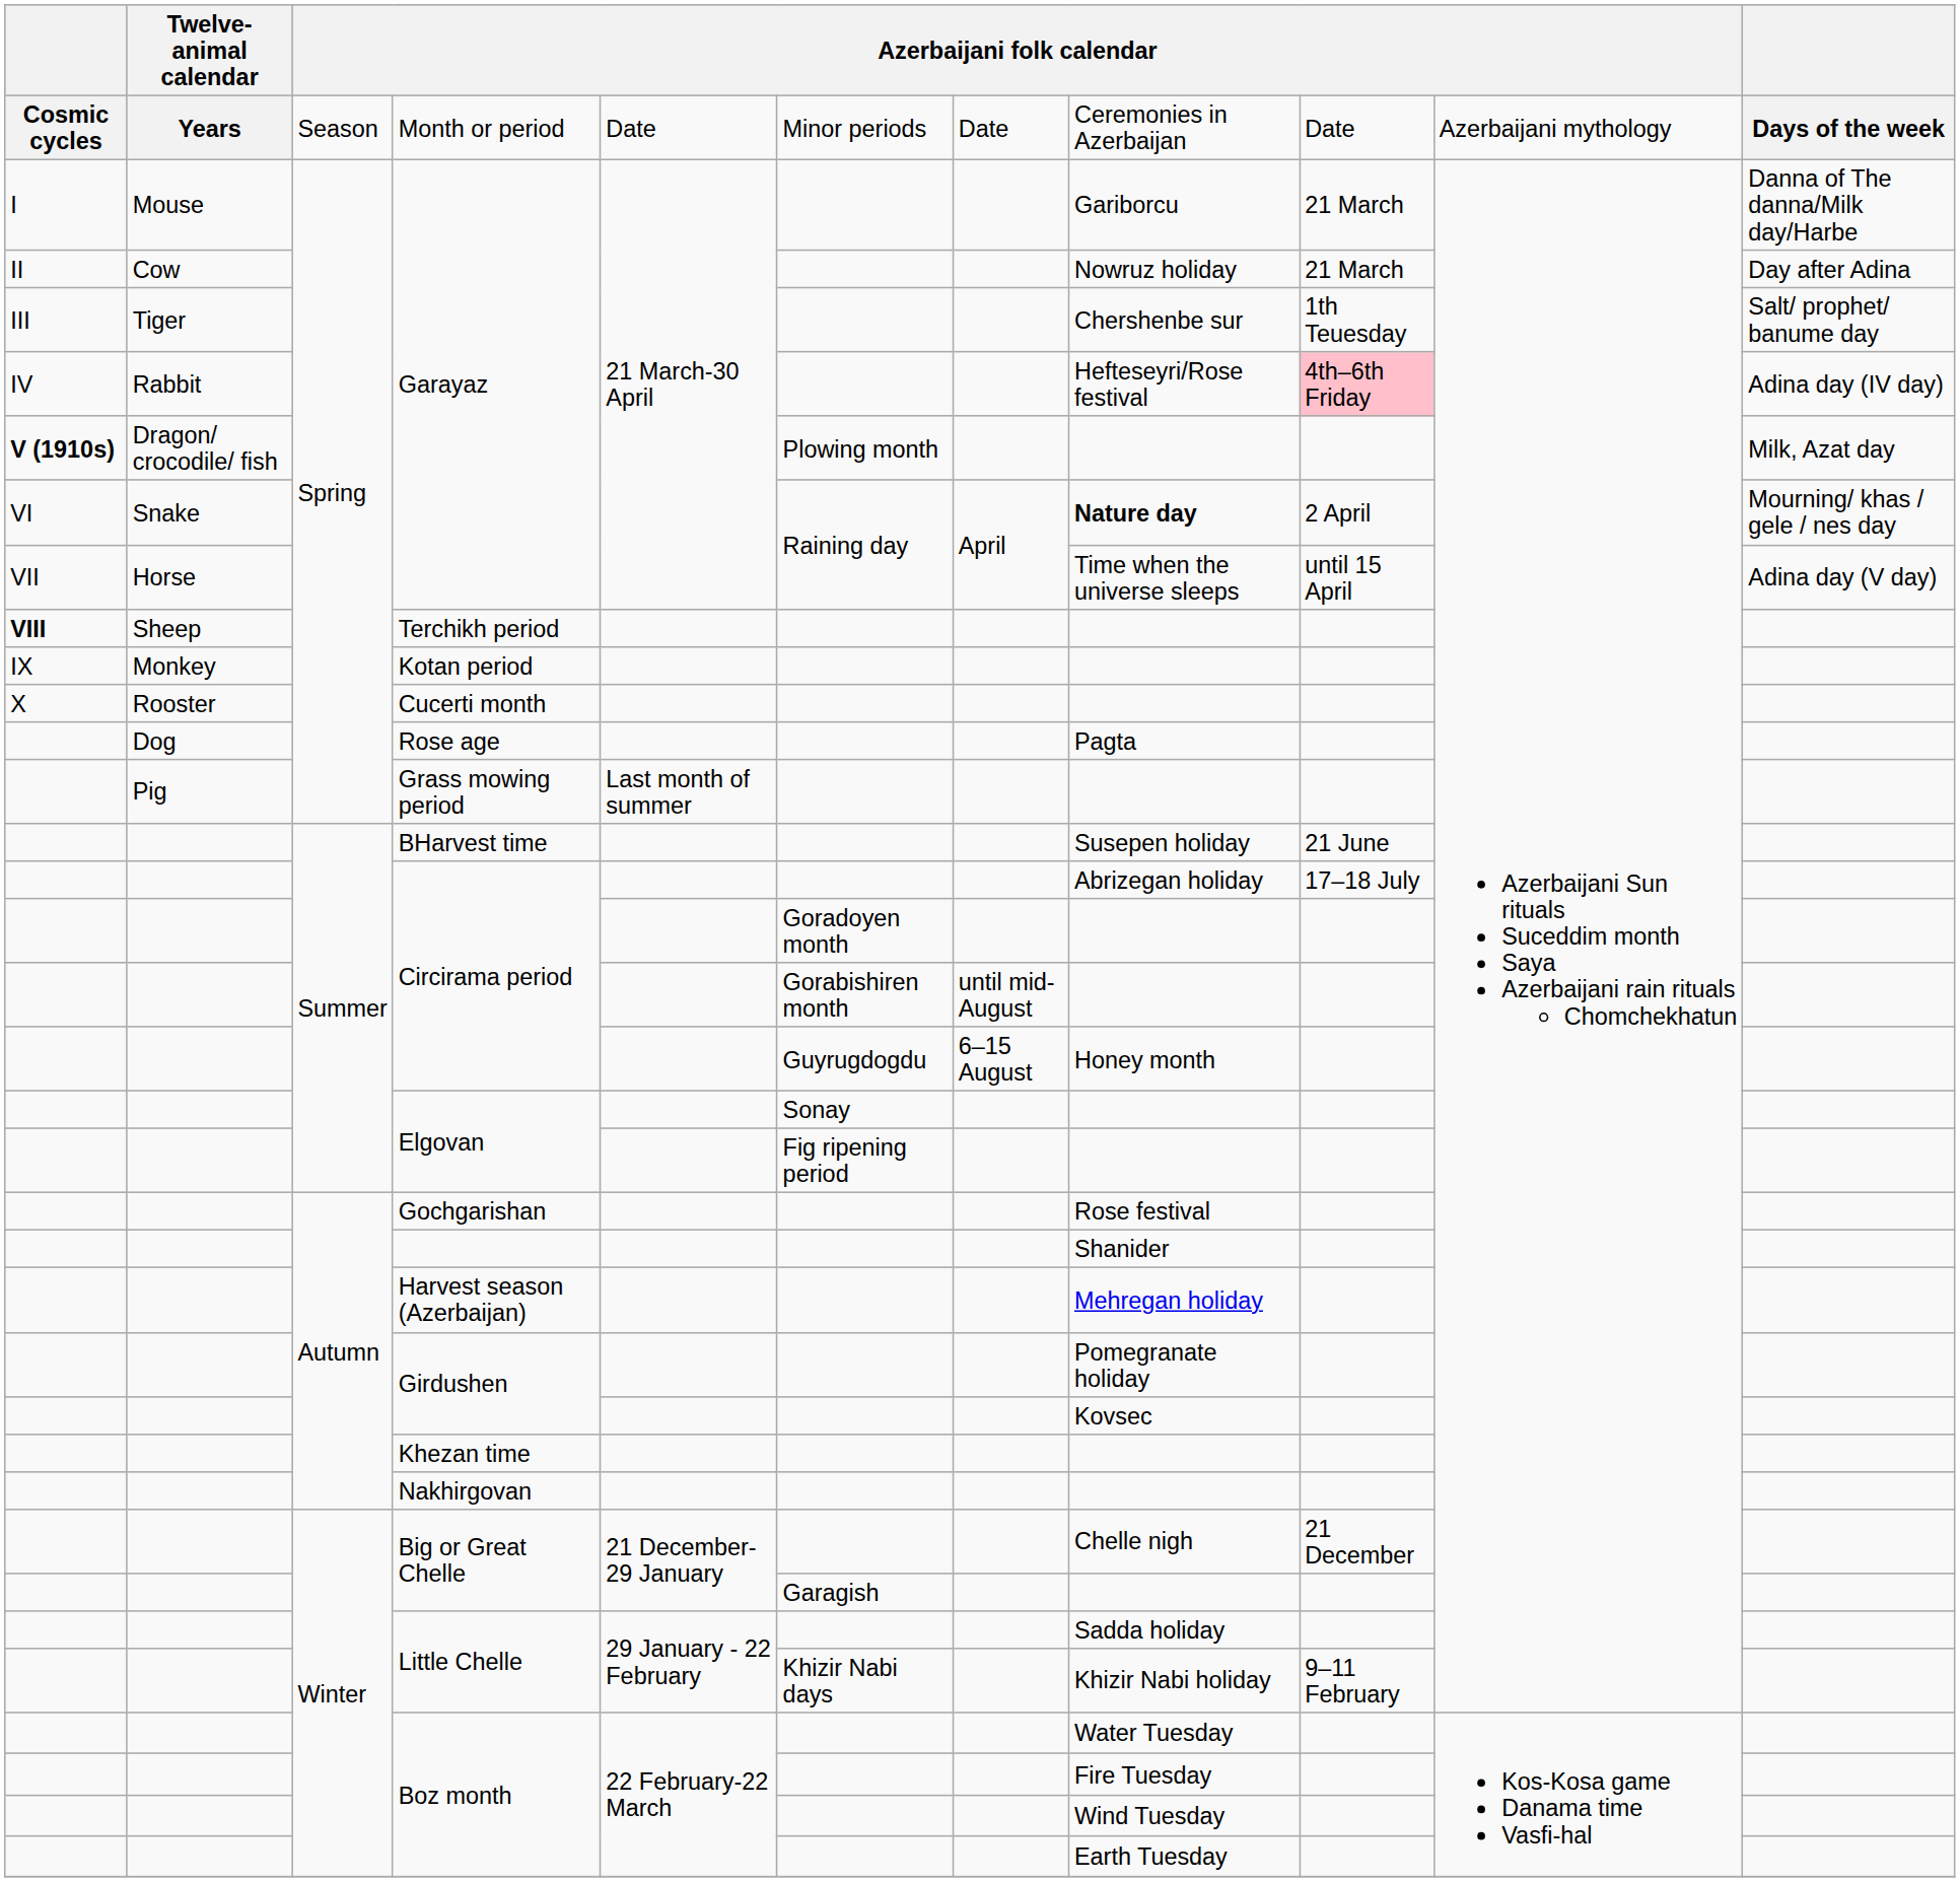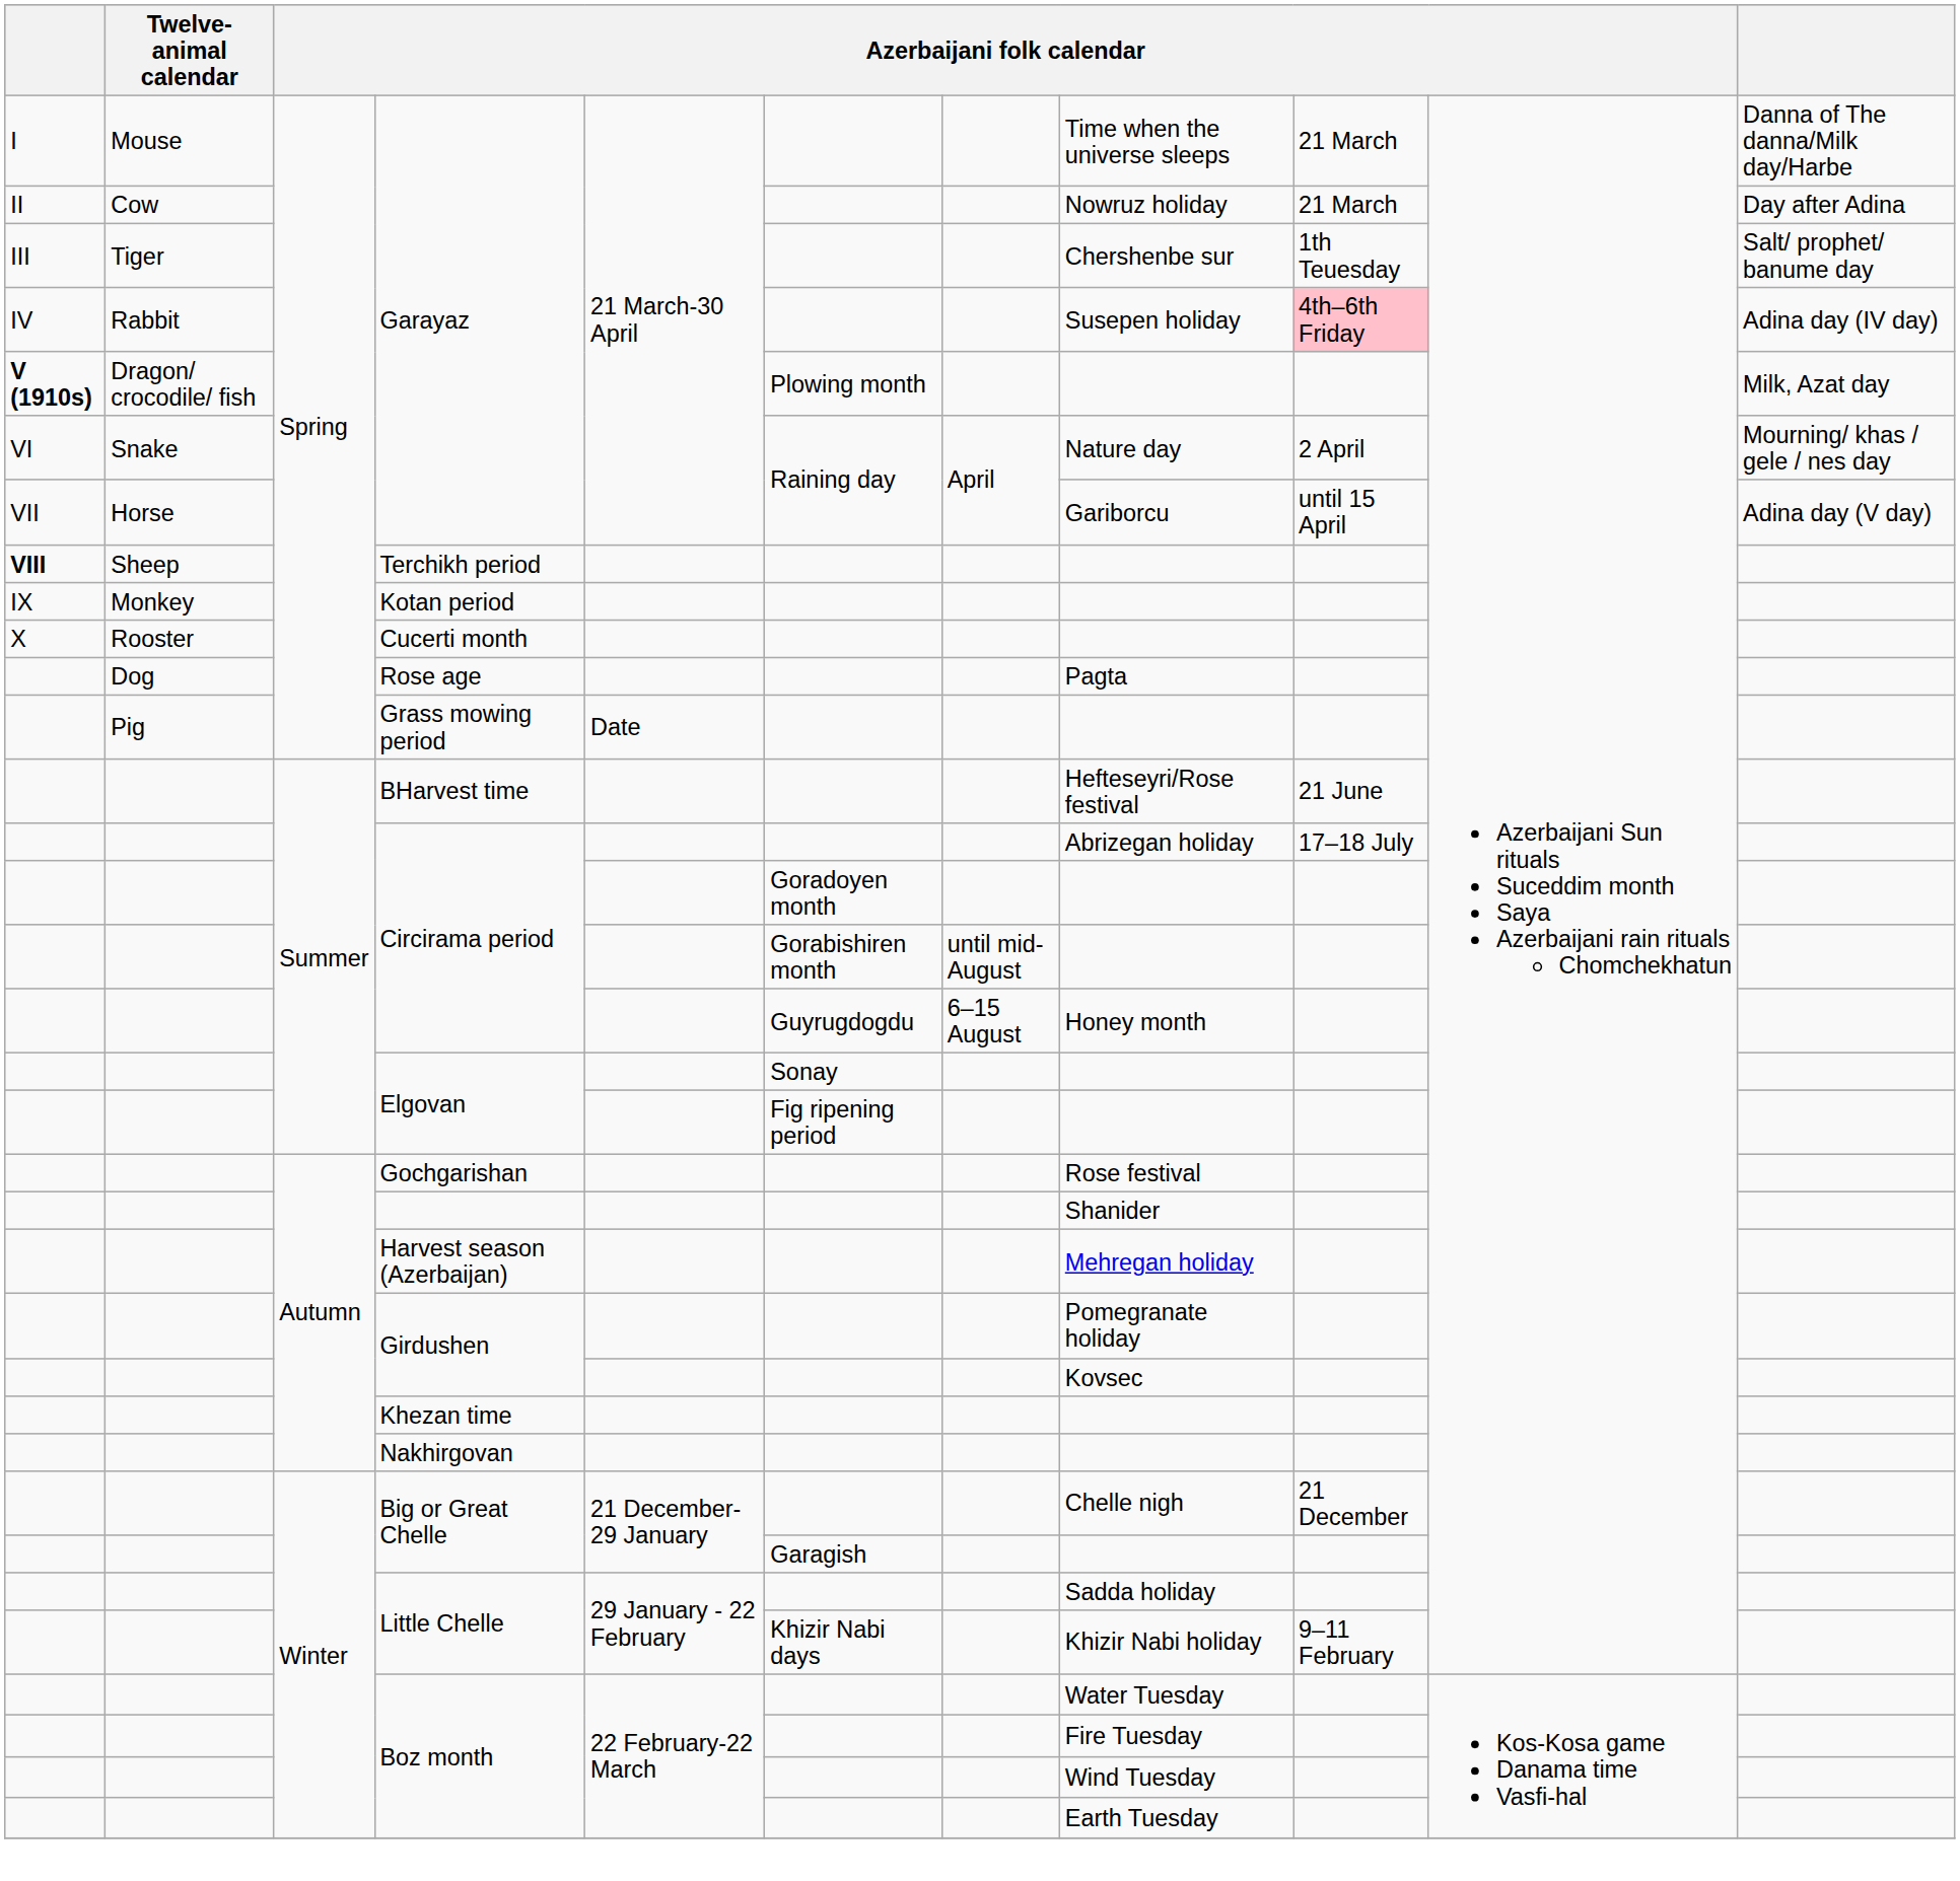 <table class="wikitable sortable" style="margin:0 1em 0 0; font-size:95%;">
 <tr bgcolor="#cccccc">
 <th></th>
 <th>Twelve-animal calendar</th>
 <th colspan="8">Azerbaijani folk calendar</th>
 <th></th>
-</tr>
-<tr>
-<th>Cosmic cycles</th>
-<th>Years</th>
-<td>Season</td>
-<td>Month or period</td>
-<td>Date</td>
-<td>Minor periods</td>
-<td>Date</td>
-<td>Ceremonies in Azerbaijan</td>
-<td>Date</td>
-<td>Azerbaijani mythology</td>
-<th>Days of the week</th>
 </tr>
 <tr>
 <td>I</td>
 <td>Mouse</td>
 <td rowspan="12">Spring</td>
 <td rowspan="7">Garayaz</td>
 <td rowspan="7">21 March-30 April</td>
 <td></td>
 <td></td>
-<td>Gariborcu</td>
+<td>Time when the universe sleeps</td>
 <td>21 March</td>
 <td rowspan="30"><br><ul><li>Azerbaijani Sun rituals</li><li>Suceddim month</li><li>Saya</li><li>Azerbaijani rain rituals<ul><li>Chomchekhatun</li></ul></li></ul></td>
 <td>Danna of The danna/Milk day/Harbe</td>
 </tr>
 <tr>
 <td>II</td>
 <td>Cow</td>
 <td></td>
 <td></td>
 <td>Nowruz holiday</td>
 <td>21 March</td>
 <td>Day after Adina</td>
 </tr>
 <tr>
 <td>III</td>
 <td>Tiger</td>
 <td></td>
 <td></td>
 <td>Chershenbe sur</td>
 <td>1th Teuesday</td>
 <td>Salt/ prophet/ banume day</td>
 </tr>
 <tr>
 <td>IV</td>
 <td>Rabbit</td>
 <td></td>
 <td></td>
-<td>Hefteseyri/Rose festival</td>
+<td>Susepen holiday</td>
 <td style="background: pink;">4th–6th Friday</td>
 <td>Adina day (IV day)</td>
 </tr>
 <tr>
 <td><strong>V (1910s)</strong></td>
 <td>Dragon/ crocodile/ fish</td>
 <td>Plowing month</td>
 <td></td>
 <td></td>
 <td></td>
 <td>Milk, Azat day</td>
 </tr>
 <tr>
 <td>VI</td>
 <td>Snake</td>
 <td rowspan="2">Raining day</td>
 <td rowspan="2">April</td>
-<td><strong>Nature day</strong></td>
+<td>Nature day</td>
 <td>2 April</td>
 <td>Mourning/ khas / gele / nes day</td>
 </tr>
 <tr>
 <td>VII</td>
 <td>Horse</td>
-<td>Time when the universe sleeps</td>
+<td>Gariborcu</td>
 <td>until 15 April</td>
 <td>Adina day (V day)</td>
 </tr>
 <tr>
 <td><strong>VIII</strong></td>
 <td>Sheep</td>
 <td>Terchikh period</td>
 <td></td>
 <td></td>
 <td></td>
 <td></td>
 <td></td>
 <td></td>
 </tr>
 <tr>
 <td>IX</td>
 <td>Monkey</td>
 <td>Kotan period</td>
 <td></td>
 <td></td>
 <td></td>
 <td></td>
 <td></td>
 <td></td>
 </tr>
 <tr>
 <td>X</td>
 <td>Rooster</td>
 <td>Cucerti month</td>
 <td></td>
 <td></td>
 <td></td>
 <td></td>
 <td></td>
 <td></td>
 </tr>
 <tr>
 <td></td>
 <td>Dog</td>
 <td>Rose age</td>
 <td></td>
 <td></td>
 <td></td>
 <td>Pagta</td>
 <td></td>
 <td></td>
 </tr>
 <tr>
 <td></td>
 <td>Pig</td>
 <td>Grass mowing period</td>
-<td>Last month of summer</td>
+<td>Date</td>
 <td></td>
 <td></td>
 <td></td>
 <td></td>
 <td></td>
 </tr>
 <tr>
 <td></td>
 <td></td>
 <td rowspan="7">Summer</td>
 <td>BHarvest time</td>
 <td></td>
 <td></td>
 <td></td>
-<td>Susepen holiday</td>
+<td>Hefteseyri/Rose festival</td>
 <td>21 June</td>
 <td></td>
 </tr>
 <tr>
 <td></td>
 <td></td>
 <td rowspan="4">Circirama period</td>
 <td></td>
 <td></td>
 <td></td>
 <td>Abrizegan holiday</td>
 <td>17–18 July</td>
 <td></td>
 </tr>
 <tr>
 <td></td>
 <td></td>
 <td></td>
 <td>Goradoyen month</td>
 <td></td>
 <td></td>
 <td></td>
 <td></td>
 </tr>
 <tr>
 <td></td>
 <td></td>
 <td></td>
 <td>Gorabishiren month</td>
 <td>until mid-August</td>
 <td></td>
 <td></td>
 <td></td>
 </tr>
 <tr>
 <td></td>
 <td></td>
 <td></td>
 <td>Guyrugdogdu</td>
 <td>6–15 August</td>
 <td>Honey month</td>
 <td></td>
 <td></td>
 </tr>
 <tr>
 <td></td>
 <td></td>
 <td rowspan="2">Elgovan</td>
 <td></td>
 <td>Sonay</td>
 <td></td>
 <td></td>
 <td></td>
 <td></td>
 </tr>
 <tr>
 <td></td>
 <td></td>
 <td></td>
 <td>Fig ripening period</td>
 <td></td>
 <td></td>
 <td></td>
 <td></td>
 </tr>
 <tr>
 <td></td>
 <td></td>
 <td rowspan="7">Autumn</td>
 <td>Gochgarishan</td>
 <td></td>
 <td></td>
 <td></td>
 <td>Rose festival</td>
 <td></td>
 <td></td>
 </tr>
 <tr>
 <td></td>
 <td></td>
 <td></td>
 <td></td>
 <td></td>
 <td></td>
 <td>Shanider</td>
 <td></td>
 <td></td>
 </tr>
 <tr>
 <td></td>
 <td></td>
 <td>Harvest season (Azerbaijan)</td>
 <td></td>
 <td></td>
 <td></td>
 <td><a href='#'>Mehregan holiday</a></td>
 <td></td>
 <td></td>
 </tr>
 <tr>
 <td></td>
 <td></td>
 <td rowspan="2">Girdushen</td>
 <td></td>
 <td></td>
 <td></td>
 <td>Pomegranate holiday</td>
 <td></td>
 <td></td>
 </tr>
 <tr>
 <td></td>
 <td></td>
 <td></td>
 <td></td>
 <td></td>
 <td>Kovsec</td>
 <td></td>
 <td></td>
 </tr>
 <tr>
 <td></td>
 <td></td>
 <td>Khezan time</td>
 <td></td>
 <td></td>
 <td></td>
 <td></td>
 <td></td>
 <td></td>
 </tr>
 <tr>
 <td></td>
 <td></td>
 <td>Nakhirgovan</td>
 <td></td>
 <td Time to turn from autumn to winter></td>
 <td></td>
 <td></td>
 <td></td>
 </tr>
 <tr>
 <td></td>
 <td></td>
 <td rowspan="8">Winter</td>
 <td rowspan="2">Big or Great Chelle</td>
 <td rowspan="2">21 December-29 January</td>
 <td></td>
 <td></td>
 <td>Chelle nigh</td>
 <td>21 December</td>
 <td></td>
 </tr>
 <tr>
 <td></td>
 <td></td>
 <td>Garagish</td>
 <td></td>
 <td></td>
 <td></td>
 <td></td>
 </tr>
 <tr>
 <td></td>
 <td></td>
 <td rowspan="2">Little Chelle</td>
 <td rowspan="2">29 January - 22 February</td>
 <td></td>
 <td></td>
 <td>Sadda holiday</td>
 <td></td>
 <td></td>
 </tr>
 <tr>
 <td></td>
 <td></td>
 <td>Khizir Nabi days</td>
 <td></td>
 <td>Khizir Nabi holiday</td>
 <td>9–11 February</td>
 <td></td>
 </tr>
 <tr>
 <td></td>
 <td></td>
 <td rowspan="4">Boz month</td>
 <td rowspan="4">22 February-22 March</td>
 <td></td>
 <td></td>
 <td>Water Tuesday</td>
 <td></td>
 <td rowspan="4"><br><ul><li>Kos-Kosa game</li><li>Danama time</li><li>Vasfi-hal</li></ul></td>
 <td></td>
 </tr>
 <tr>
 <td></td>
 <td></td>
 <td></td>
 <td></td>
 <td>Fire Tuesday</td>
 <td></td>
 <td></td>
 </tr>
 <tr>
 <td></td>
 <td></td>
 <td></td>
 <td></td>
 <td>Wind Tuesday</td>
 <td></td>
 <td></td>
 </tr>
 <tr>
 <td></td>
 <td></td>
 <td></td>
 <td></td>
 <td>Earth Tuesday</td>
 <td></td>
 <td></td>
 </tr>
 <tr>
 </tr>
 </table>
